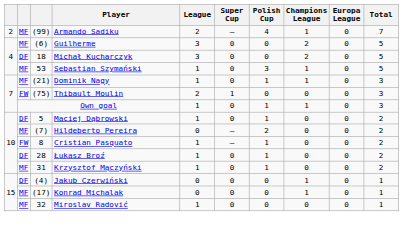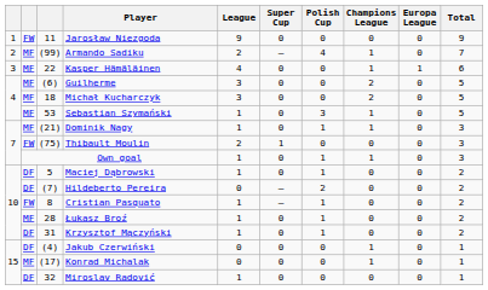 <table class="wikitable sortable" style="font-size: 95%; text-align: center;">
 <tr>
 <th width=10></th>
 <th width=10></th>
 <th width=10></th>
 <th width=200>Player</th>
 <th width=50>League</th>
 <th width=50>Super Cup</th>
 <th width=50>Polish Cup</th>
 <th width=50>Champions League</th>
 <th width=50>Europa League</th>
 <th width=50>Total</th>
 </tr>
 <tr>
+<td rowspan=1>1</td>
+<td><a href='#'>FW</a></td>
+<td>11</td>
+<td align=left> <a href='#'>Jarosław Niezgoda</a></td>
+<td>9</td>
+<td>0</td>
+<td>0</td>
+<td>0</td>
+<td>0</td>
+<td>9</td>
+</tr>
+<tr>
 <td rowspan=1>2</td>
 <td><a href='#'>MF</a></td>
 <td>(99)</td>
 <td align=left> <a href='#'>Armando Sadiku</a></td>
 <td>2</td>
 <td>–</td>
 <td>4</td>
 <td>1</td>
 <td>0</td>
 <td>7</td>
+</tr>
+<tr>
+<td rowspan=1>3</td>
+<td><a href='#'>MF</a></td>
+<td>22</td>
+<td align=left> <a href='#'>Kasper Hämäläinen</a></td>
+<td>4</td>
+<td>0</td>
+<td>0</td>
+<td>1</td>
+<td>1</td>
+<td>6</td>
 </tr>
 <tr>
 <td rowspan=3>4</td>
 <td><a href='#'>MF</a></td>
 <td>(6)</td>
 <td align=left> <a href='#'>Guilherme</a></td>
 <td>3</td>
 <td>0</td>
 <td>0</td>
 <td>2</td>
 <td>0</td>
 <td>5</td>
 </tr>
 <tr>
-<td><a href='#'>DF</a></td>
+<td><a href='#'>MF</a></td>
 <td>18</td>
 <td align=left> <a href='#'>Michał Kucharczyk</a></td>
 <td>3</td>
 <td>0</td>
 <td>0</td>
 <td>2</td>
 <td>0</td>
 <td>5</td>
 </tr>
 <tr>
 <td><a href='#'>MF</a></td>
 <td>53</td>
 <td align=left> <a href='#'>Sebastian Szymański</a></td>
 <td>1</td>
 <td>0</td>
 <td>3</td>
 <td>1</td>
 <td>0</td>
 <td>5</td>
 </tr>
 <tr>
 <td rowspan=3>7</td>
 <td><a href='#'>MF</a></td>
 <td>(21)</td>
 <td align=left> <a href='#'>Dominik Nagy</a></td>
 <td>1</td>
 <td>0</td>
 <td>1</td>
 <td>1</td>
 <td>0</td>
 <td>3</td>
 </tr>
 <tr>
 <td><a href='#'>FW</a></td>
 <td>(75)</td>
 <td align=left> <a href='#'>Thibault Moulin</a></td>
 <td>2</td>
 <td>1</td>
 <td>0</td>
 <td>0</td>
 <td>0</td>
 <td>3</td>
 </tr>
 <tr>
 <td colspan=3><a href='#'>Own goal</a></td>
 <td>1</td>
 <td>0</td>
 <td>1</td>
 <td>1</td>
 <td>0</td>
 <td>3</td>
 </tr>
 <tr>
 <td rowspan=5>10</td>
 <td><a href='#'>DF</a></td>
 <td>5</td>
 <td align=left> <a href='#'>Maciej Dąbrowski</a></td>
 <td>1</td>
 <td>0</td>
 <td>1</td>
 <td>0</td>
 <td>0</td>
 <td>2</td>
 </tr>
 <tr>
-<td><a href='#'>MF</a></td>
+<td><a href='#'>DF</a></td>
 <td>(7)</td>
 <td align=left> <a href='#'>Hildeberto Pereira</a></td>
 <td>0</td>
 <td>–</td>
 <td>2</td>
 <td>0</td>
 <td>0</td>
 <td>2</td>
 </tr>
 <tr>
 <td><a href='#'>FW</a></td>
 <td>8</td>
 <td align=left> <a href='#'>Cristian Pasquato</a></td>
 <td>1</td>
 <td>–</td>
 <td>1</td>
 <td>0</td>
 <td>0</td>
 <td>2</td>
 </tr>
 <tr>
-<td><a href='#'>DF</a></td>
+<td><a href='#'>MF</a></td>
 <td>28</td>
 <td align=left> <a href='#'>Łukasz Broź</a></td>
 <td>1</td>
 <td>0</td>
 <td>1</td>
 <td>0</td>
 <td>0</td>
 <td>2</td>
 </tr>
 <tr>
-<td><a href='#'>MF</a></td>
+<td><a href='#'>DF</a></td>
 <td>31</td>
 <td align=left> <a href='#'>Krzysztof Mączyński</a></td>
 <td>1</td>
 <td>0</td>
 <td>1</td>
 <td>0</td>
 <td>0</td>
 <td>2</td>
 </tr>
 <tr>
 <td rowspan=3>15</td>
 <td><a href='#'>DF</a></td>
 <td>(4)</td>
 <td align=left> <a href='#'>Jakub Czerwiński</a></td>
 <td>0</td>
 <td>0</td>
 <td>0</td>
 <td>1</td>
 <td>0</td>
 <td>1</td>
 </tr>
 <tr>
 <td><a href='#'>MF</a></td>
 <td>(17)</td>
 <td align=left> <a href='#'>Konrad Michalak</a></td>
 <td>0</td>
 <td>0</td>
 <td>0</td>
 <td>1</td>
 <td>0</td>
 <td>1</td>
 </tr>
 <tr>
-<td><a href='#'>MF</a></td>
+<td><a href='#'>DF</a></td>
 <td>32</td>
 <td align=left> <a href='#'>Miroslav Radović</a></td>
 <td>1</td>
 <td>0</td>
 <td>0</td>
 <td>0</td>
 <td>0</td>
 <td>1</td>
 </tr>
 </table>
